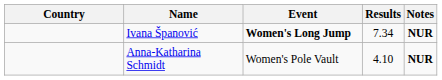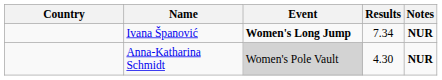 <table class="wikitable" style="text-align: center; font-size:95%">
 <tr>
 <th width="150">Country</th>
 <th width="150">Name</th>
 <th width="150">Event</th>
 <th width="25">Results</th>
 <th width="25">Notes</th>
 </tr>
 <tr>
 <td align="left"></td>
 <td align="left"><a href='#'>Ivana Španović</a></td>
 <td align="left"><strong>Women's Long Jump</strong></td>
 <td>7.34</td>
 <td><strong>NUR</strong></td>
 </tr>
 <tr>
 <td align="left"></td>
 <td align="left"><a href='#'>Anna-Katharina Schmidt</a></td>
-<td align="left">Women's Pole Vault</td>
-<td>4.10</td>
+<td align="left" style="background: lightgrey;">Women's Pole Vault</td>
+<td>4.30</td>
 <td><strong>NUR</strong></td>
 </tr>
 </table>
